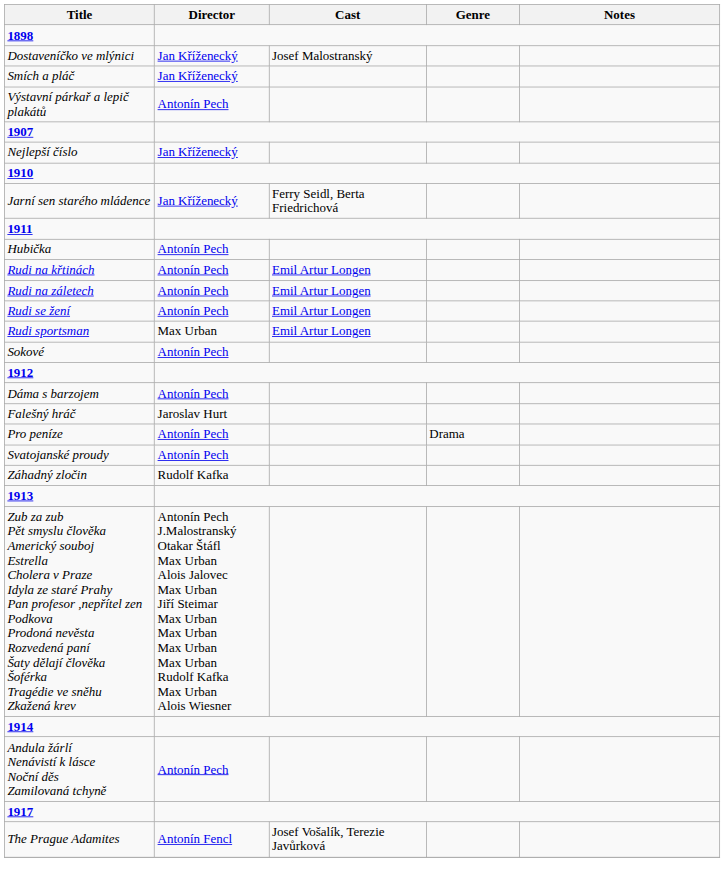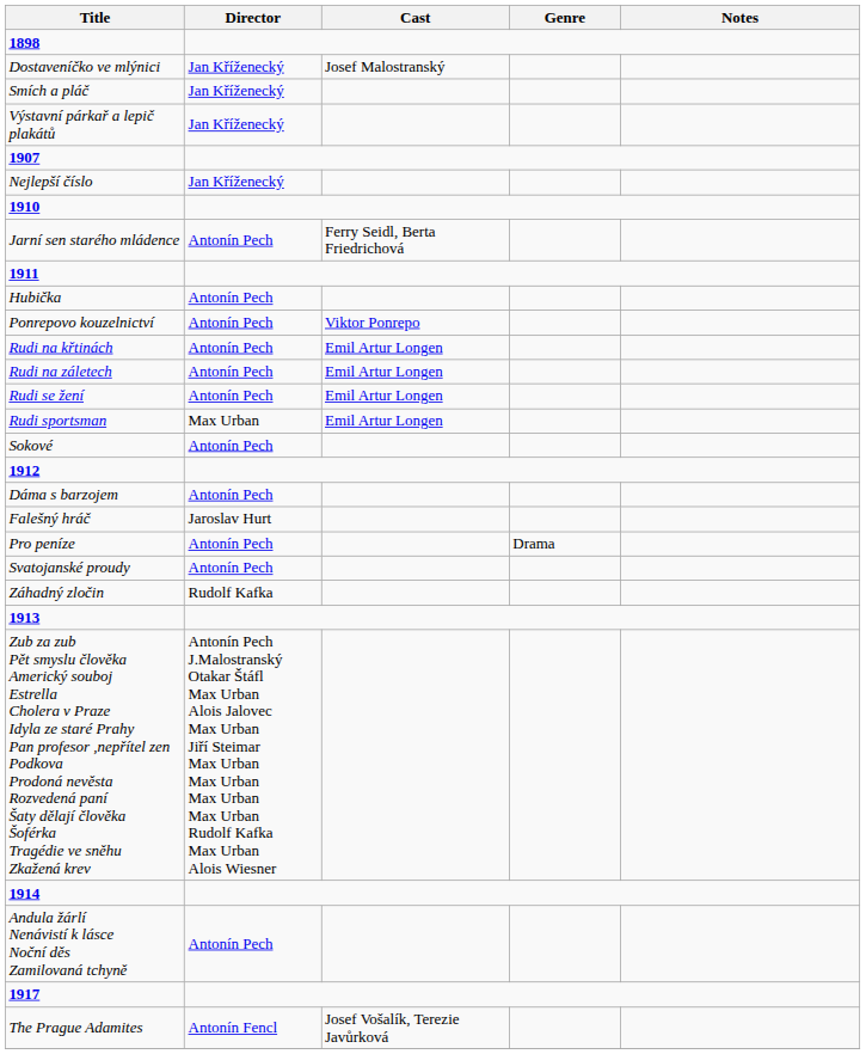 <table class="wikitable" width= "100%">
 <tr>
 <th width=21%>Title</th>
 <th width=16%>Director</th>
 <th width=22%>Cast</th>
 <th width=13%>Genre</th>
 <th width=28%>Notes</th>
 </tr>
 <tr>
 <td><strong><a href='#'>1898</a></strong></td>
 </tr>
 <tr>
 <td><em>Dostaveníčko ve mlýnici </em></td>
 <td><a href='#'>Jan Kříženecký</a></td>
 <td>Josef Malostranský</td>
 <td></td>
 <td></td>
 </tr>
 <tr>
 <td><em>Smích a pláč</em></td>
 <td><a href='#'>Jan Kříženecký</a></td>
 <td></td>
 <td></td>
 <td></td>
 </tr>
 <tr>
 <td><em>Výstavní párkař a lepič plakátů</em></td>
-<td><a href='#'>Antonín Pech</a></td>
+<td><a href='#'>Jan Kříženecký</a></td>
 <td></td>
 <td></td>
 <td></td>
 </tr>
 <tr>
 <td><strong><a href='#'>1907</a></strong></td>
 </tr>
 <tr>
 <td><em>Nejlepší číslo</em></td>
 <td><a href='#'>Jan Kříženecký</a></td>
 <td></td>
 <td></td>
 <td></td>
 </tr>
 <tr>
 <td><strong><a href='#'>1910</a></strong></td>
 </tr>
 <tr>
 <td><em>Jarní sen starého mládence </em></td>
-<td><a href='#'>Jan Kříženecký</a></td>
+<td><a href='#'>Antonín Pech</a></td>
 <td>Ferry Seidl, Berta Friedrichová</td>
 <td></td>
 <td></td>
 </tr>
 <tr>
 <td><strong><a href='#'>1911</a></strong></td>
 </tr>
 <tr>
 <td><em>Hubička</em></td>
 <td><a href='#'>Antonín Pech</a></td>
 <td></td>
+<td></td>
+<td></td>
+</tr>
+<tr>
+<td><em>Ponrepovo kouzelnictví</em></td>
+<td><a href='#'>Antonín Pech</a></td>
+<td><a href='#'>Viktor Ponrepo</a></td>
 <td></td>
 <td></td>
 </tr>
 <tr>
 <td><em><a href='#'>Rudi na křtinách</a></em></td>
 <td><a href='#'>Antonín Pech</a></td>
 <td><a href='#'>Emil Artur Longen</a></td>
 <td></td>
 <td></td>
 </tr>
 <tr>
 <td><em><a href='#'>Rudi na záletech</a></em></td>
 <td><a href='#'>Antonín Pech</a></td>
 <td><a href='#'>Emil Artur Longen</a></td>
 <td></td>
 <td></td>
 </tr>
 <tr>
 <td><em><a href='#'>Rudi se žení</a></em></td>
 <td><a href='#'>Antonín Pech</a></td>
 <td><a href='#'>Emil Artur Longen</a></td>
 <td></td>
 <td></td>
 </tr>
 <tr>
 <td><em><a href='#'>Rudi sportsman</a></em></td>
 <td>Max Urban</td>
 <td><a href='#'>Emil Artur Longen</a></td>
 <td></td>
 <td></td>
 </tr>
 <tr>
 <td><em>Sokové</em></td>
 <td><a href='#'>Antonín Pech</a></td>
 <td></td>
 <td></td>
 <td></td>
 </tr>
 <tr>
 <td><strong><a href='#'>1912</a></strong></td>
 </tr>
 <tr>
 <td><em>Dáma s barzojem</em></td>
 <td><a href='#'>Antonín Pech</a></td>
 <td></td>
 <td></td>
 <td></td>
 </tr>
 <tr>
 <td><em>Falešný hráč</em></td>
 <td>Jaroslav Hurt</td>
 <td></td>
 <td></td>
 <td></td>
 </tr>
 <tr>
 <td><em>Pro peníze</em></td>
 <td><a href='#'>Antonín Pech</a></td>
 <td></td>
 <td>Drama</td>
 <td></td>
 </tr>
 <tr>
 <td><em>Svatojanské proudy</em></td>
 <td><a href='#'>Antonín Pech</a></td>
 <td></td>
 <td></td>
 <td></td>
 </tr>
 <tr>
 <td><em>Záhadný zločin</em></td>
 <td>Rudolf Kafka</td>
 <td></td>
 <td></td>
 <td></td>
 </tr>
 <tr>
 <td><strong><a href='#'>1913</a></strong></td>
 </tr>
 <tr>
 <td><em>Zub za zub<br>Pět smyslu člověka<br>Americký souboj<br>Estrella<br>Cholera v Praze<br>Idyla ze staré Prahy<br>Pan profesor ,nepřítel zen<br>Podkova<br>Prodoná nevěsta<br>Rozvedená paní<br>Šaty dělají člověka<br>Šoférka<br>Tragédie ve sněhu<br>Zkažená krev<br></em></td>
 <td>Antonín Pech<br>J.Malostranský<br>Otakar Štáfl<br>Max Urban <br>Alois Jalovec<br>Max Urban<br>Jiří Steimar<br>Max Urban<br>Max Urban<br>Max Urban<br>Max Urban<br>Rudolf Kafka <br>Max Urban <br>Alois Wiesner</td>
 <td></td>
 <td></td>
 <td></td>
 </tr>
 <tr>
 <td><strong><a href='#'>1914</a></strong></td>
 </tr>
 <tr>
 <td><em>Andula žárlí<br>Nenávistí k lásce<br>Noční děs<br>Zamilovaná tchyně</em></td>
 <td><a href='#'>Antonín Pech</a></td>
 <td></td>
 <td></td>
 <td></td>
 </tr>
 <tr>
 <td><strong><a href='#'>1917</a></strong></td>
 </tr>
 <tr>
 <td><em>The Prague Adamites</em></td>
 <td><a href='#'>Antonín Fencl</a></td>
 <td>Josef Vošalík, Terezie Javůrková</td>
 <td></td>
 <td></td>
 </tr>
 <tr>
 </tr>
 </table>
